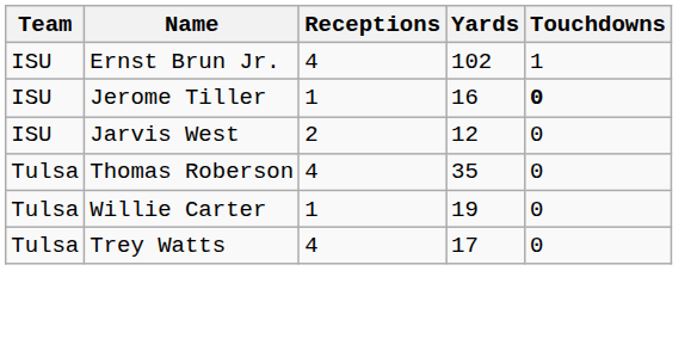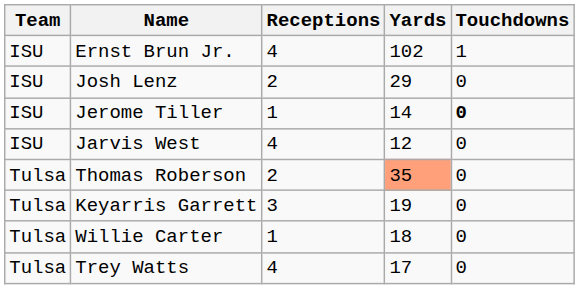 <table class="wikitable sortable">
 <tr>
 <th>Team</th>
 <th>Name</th>
 <th>Receptions</th>
 <th>Yards</th>
 <th>Touchdowns</th>
 </tr>
 <tr>
 <td>ISU</td>
 <td>Ernst Brun Jr.</td>
 <td>4</td>
 <td>102</td>
 <td>1</td>
 </tr>
 <tr>
 <td>ISU</td>
+<td>Josh Lenz</td>
+<td>2</td>
+<td>29</td>
+<td>0</td>
+</tr>
+<tr>
+<td>ISU</td>
 <td>Jerome Tiller</td>
 <td>1</td>
-<td>16</td>
+<td>14</td>
 <td><strong>0</strong></td>
 </tr>
 <tr>
 <td>ISU</td>
 <td>Jarvis West</td>
-<td>2</td>
+<td>4</td>
 <td>12</td>
 <td>0</td>
 </tr>
 <tr>
 <td>Tulsa</td>
 <td>Thomas Roberson</td>
-<td>4</td>
-<td>35</td>
+<td>2</td>
+<td style="background: lightsalmon;">35</td>
+<td>0</td>
+</tr>
+<tr>
+<td>Tulsa</td>
+<td>Keyarris Garrett</td>
+<td>3</td>
+<td>19</td>
 <td>0</td>
 </tr>
 <tr>
 <td>Tulsa</td>
 <td>Willie Carter</td>
 <td>1</td>
-<td>19</td>
+<td>18</td>
 <td>0</td>
 </tr>
 <tr>
 <td>Tulsa</td>
 <td>Trey Watts</td>
 <td>4</td>
 <td>17</td>
 <td>0</td>
 </tr>
 </table>
